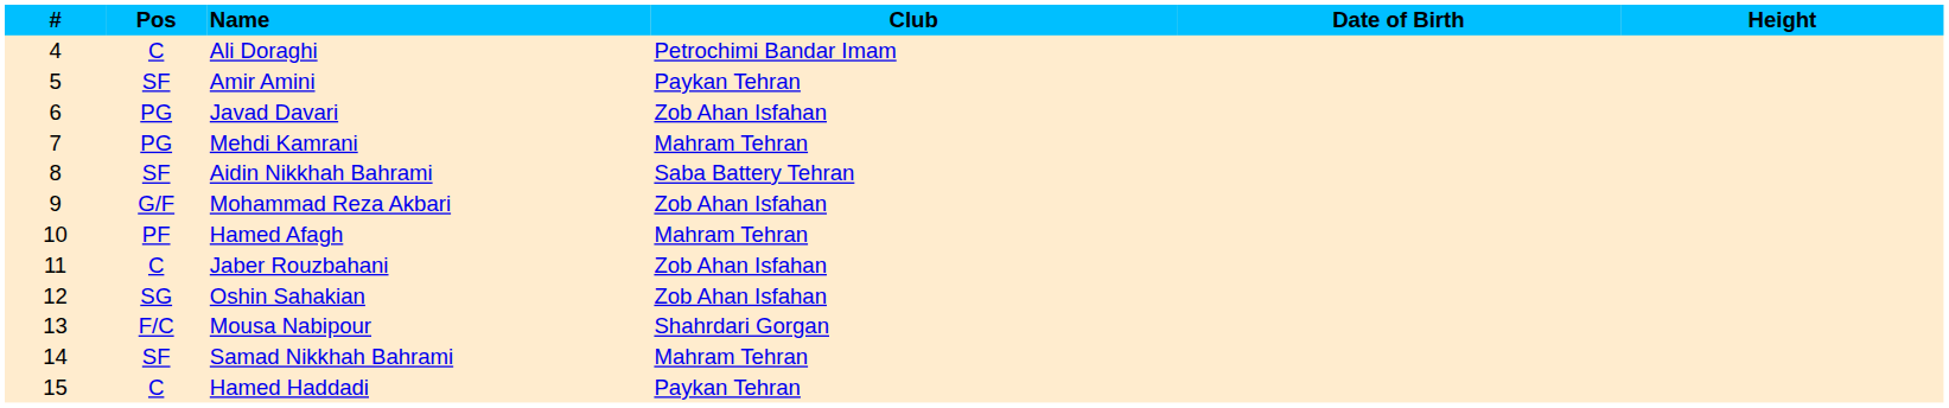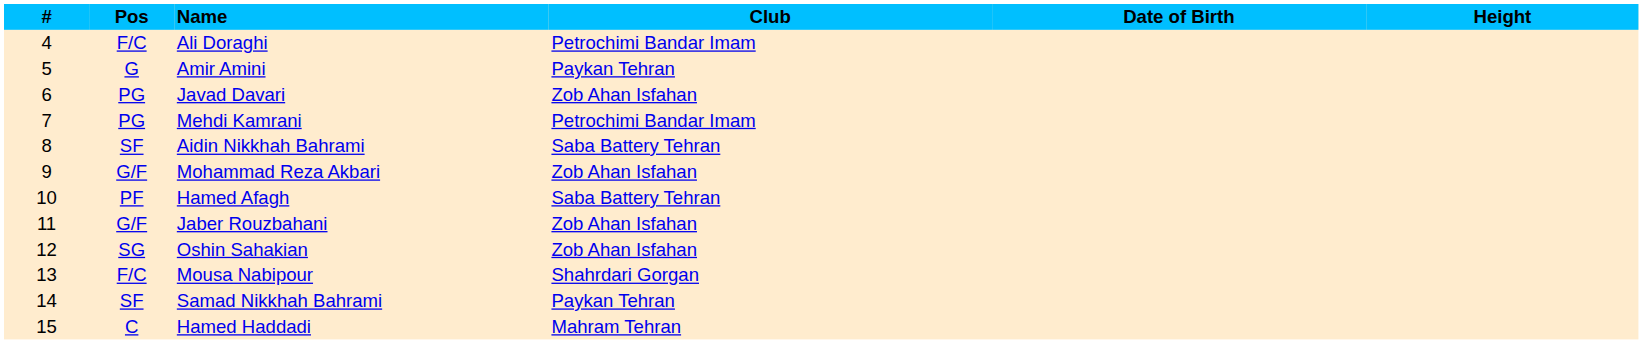 <table border=0 cellpadding=2 cellspacing=0  |- bgcolor=#FFECCE style="text-align:center; font-size:90%;" width=80%>
 <tr bgcolor=#00BFFF>
 <th width=5%>#</th>
 <th width=5%>Pos</th>
 <th width=22% align=left>Name</th>
 <th width=26%>Club</th>
 <th width=22%>Date of Birth</th>
 <th width=16%>Height</th>
 </tr>
 <tr>
 <td>4</td>
-<td><a href='#'>C</a></td>
+<td><a href='#'>F/C</a></td>
 <td align=left><a href='#'>Ali Doraghi</a></td>
 <td align=left> <a href='#'>Petrochimi Bandar Imam</a></td>
 <td align=left></td>
 <td></td>
 </tr>
 <tr>
 <td>5</td>
-<td><a href='#'>SF</a></td>
+<td><a href='#'>G</a></td>
 <td align=left><a href='#'>Amir Amini</a></td>
 <td align=left> <a href='#'>Paykan Tehran</a></td>
 <td align=left></td>
 <td></td>
 </tr>
 <tr>
 <td>6</td>
 <td><a href='#'>PG</a></td>
 <td align=left><a href='#'>Javad Davari</a></td>
 <td align=left> <a href='#'>Zob Ahan Isfahan</a></td>
 <td align=left></td>
 <td></td>
 </tr>
 <tr>
 <td>7</td>
 <td><a href='#'>PG</a></td>
 <td align=left><a href='#'>Mehdi Kamrani</a></td>
-<td align=left> <a href='#'>Mahram Tehran</a></td>
+<td align=left> <a href='#'>Petrochimi Bandar Imam</a></td>
 <td align=left></td>
 <td></td>
 </tr>
 <tr>
 <td>8</td>
 <td><a href='#'>SF</a></td>
 <td align=left><a href='#'>Aidin Nikkhah Bahrami</a></td>
 <td align=left> <a href='#'>Saba Battery Tehran</a></td>
 <td align=left></td>
 <td></td>
 </tr>
 <tr>
 <td>9</td>
 <td><a href='#'>G/F</a></td>
 <td align=left><a href='#'>Mohammad Reza Akbari</a></td>
 <td align=left> <a href='#'>Zob Ahan Isfahan</a></td>
 <td align=left></td>
 <td></td>
 </tr>
 <tr>
 <td>10</td>
 <td><a href='#'>PF</a></td>
 <td align=left><a href='#'>Hamed Afagh</a></td>
-<td align=left> <a href='#'>Mahram Tehran</a></td>
+<td align=left> <a href='#'>Saba Battery Tehran</a></td>
 <td align=left></td>
 <td></td>
 </tr>
 <tr>
 <td>11</td>
-<td><a href='#'>C</a></td>
+<td><a href='#'>G/F</a></td>
 <td align=left><a href='#'>Jaber Rouzbahani</a></td>
 <td align=left> <a href='#'>Zob Ahan Isfahan</a></td>
 <td align=left></td>
 <td></td>
 </tr>
 <tr>
 <td>12</td>
 <td><a href='#'>SG</a></td>
 <td align=left><a href='#'>Oshin Sahakian</a></td>
 <td align=left> <a href='#'>Zob Ahan Isfahan</a></td>
 <td align=left></td>
 <td></td>
 </tr>
 <tr>
 <td>13</td>
 <td><a href='#'>F/C</a></td>
 <td align=left><a href='#'>Mousa Nabipour</a></td>
 <td align=left> <a href='#'>Shahrdari Gorgan</a></td>
 <td align=left></td>
 <td></td>
 </tr>
 <tr>
 <td>14</td>
 <td><a href='#'>SF</a></td>
 <td align=left><a href='#'>Samad Nikkhah Bahrami</a></td>
-<td align=left> <a href='#'>Mahram Tehran</a></td>
+<td align=left> <a href='#'>Paykan Tehran</a></td>
 <td align=left></td>
 <td></td>
 </tr>
 <tr>
 <td>15</td>
 <td><a href='#'>C</a></td>
 <td align=left><a href='#'>Hamed Haddadi</a></td>
-<td align=left> <a href='#'>Paykan Tehran</a></td>
+<td align=left> <a href='#'>Mahram Tehran</a></td>
 <td align=left></td>
 <td></td>
 </tr>
 </table>
